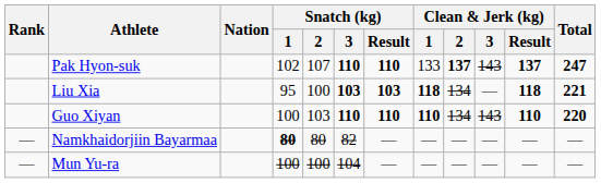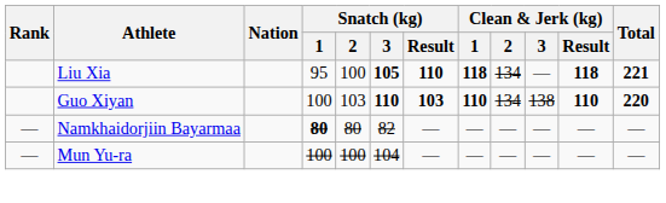 <table class="wikitable sortable" style="text-align:center;">
 <tr>
 <th rowspan=2>Rank</th>
 <th rowspan=2>Athlete</th>
 <th rowspan=2>Nation</th>
 <th colspan=4>Snatch (kg)</th>
 <th colspan=4>Clean & Jerk (kg)</th>
 <th rowspan=2>Total</th>
 </tr>
 <tr>
 <th>1</th>
 <th>2</th>
 <th>3</th>
 <th>Result</th>
 <th>1</th>
 <th>2</th>
 <th>3</th>
 <th>Result</th>
 </tr>
 <tr>
 <td></td>
-<td align=left><a href='#'>Pak Hyon-suk</a></td>
-<td align=left></td>
-<td>102</td>
-<td>107</td>
-<td><strong>110</strong></td>
-<td><strong>110</strong></td>
-<td>133</td>
-<td><strong>137</strong></td>
-<td><s>143</s></td>
-<td><strong>137</strong></td>
-<td><strong>247</strong></td>
-</tr>
-<tr>
-<td></td>
 <td align=left><a href='#'>Liu Xia</a></td>
 <td align=left></td>
 <td>95</td>
 <td>100</td>
-<td><strong>103</strong></td>
-<td><strong>103</strong></td>
+<td><strong>105</strong></td>
+<td><strong>110</strong></td>
 <td><strong>118</strong></td>
 <td><s>134</s></td>
 <td>—</td>
 <td><strong>118</strong></td>
 <td><strong>221</strong></td>
 </tr>
 <tr>
 <td></td>
 <td align=left><a href='#'>Guo Xiyan</a></td>
 <td align=left></td>
 <td>100</td>
 <td>103</td>
 <td><strong>110</strong></td>
-<td><strong>110</strong></td>
+<td><strong>103</strong></td>
 <td><strong>110</strong></td>
 <td><s>134</s></td>
-<td><s>143</s></td>
+<td><s>138</s></td>
 <td><strong>110</strong></td>
 <td><strong>220</strong></td>
 </tr>
 <tr>
 <td>—</td>
 <td align=left><a href='#'>Namkhaidorjiin Bayarmaa</a></td>
 <td align=left></td>
 <td><strong><s>80</s></strong></td>
 <td><s>80</s></td>
 <td><s>82</s></td>
 <td>—</td>
 <td>—</td>
 <td>—</td>
 <td>—</td>
 <td>—</td>
 <td>—</td>
 </tr>
 <tr>
 <td>—</td>
 <td align=left><a href='#'>Mun Yu-ra</a></td>
 <td align=left></td>
 <td><s>100</s></td>
 <td><s>100</s></td>
 <td><s>104</s></td>
 <td>—</td>
 <td>—</td>
 <td>—</td>
 <td>—</td>
 <td>—</td>
 <td>—</td>
 </tr>
 </table>
